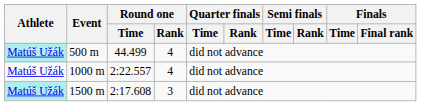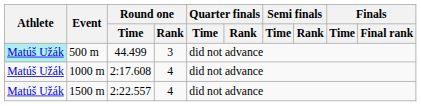 <table class="wikitable" style="font-size:90%">
 <tr>
 <th rowspan="2">Athlete</th>
 <th rowspan="2">Event</th>
 <th colspan="2">Round one</th>
 <th colspan="2">Quarter finals</th>
 <th colspan="2">Semi finals</th>
 <th colspan="2">Finals</th>
 </tr>
 <tr>
 <th>Time</th>
 <th>Rank</th>
 <th>Time</th>
 <th>Rank</th>
 <th>Time</th>
 <th>Rank</th>
 <th>Time</th>
 <th>Final rank</th>
 </tr>
 <tr>
 <td style="background: paleturquoise;"><a href='#'>Matúš Užák</a></td>
 <td>500 m</td>
 <td align="center">44.499</td>
+<td align="center">3</td>
+<td colspan="6">did not advance</td>
+</tr>
+<tr>
+<td><a href='#'>Matúš Užák</a></td>
+<td>1000 m</td>
+<td align="center">2:17.608</td>
 <td align="center">4</td>
 <td colspan="6">did not advance</td>
 </tr>
 <tr>
 <td><a href='#'>Matúš Užák</a></td>
-<td>1000 m</td>
+<td>1500 m</td>
 <td align="center">2:22.557</td>
 <td align="center">4</td>
 <td colspan="6">did not advance</td>
 </tr>
-<tr>
-<td style="background: paleturquoise;"><a href='#'>Matúš Užák</a></td>
-<td>1500 m</td>
-<td align="center">2:17.608</td>
-<td align="center">3</td>
-<td colspan="6">did not advance</td>
-</tr>
 </table>
